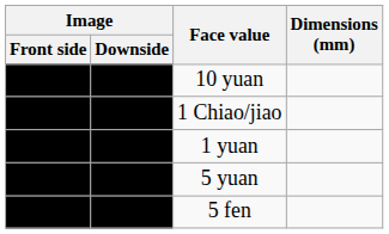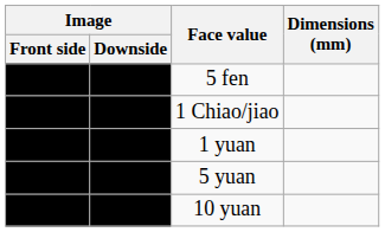 <table class="wikitable" style="font-size: 90%; text-align:center">
 <tr>
 <th colspan="2">Image</th>
 <th rowspan="2">Face value</th>
 <th rowspan="2">Dimensions<br>(mm)</th>
 </tr>
 <tr>
 <th>Front side</th>
 <th>Downside</th>
 </tr>
 <tr>
 <td bgcolor="#000000"></td>
 <td bgcolor="#000000"></td>
-<td><big>10 yuan</big></td>
+<td><big>5 fen</big></td>
 <td></td>
 </tr>
 <tr>
 <td bgcolor="#000000"></td>
 <td bgcolor="#000000"></td>
 <td><big>1 Chiao/jiao</big></td>
 <td></td>
 </tr>
 <tr>
 <td bgcolor="#000000"></td>
 <td bgcolor="#000000"></td>
 <td><big>1 yuan</big></td>
 <td></td>
 </tr>
 <tr>
 <td bgcolor="#000000"></td>
 <td bgcolor="#000000"></td>
 <td><big>5 yuan</big></td>
 <td></td>
 </tr>
 <tr>
 <td bgcolor="#000000"></td>
 <td bgcolor="#000000"></td>
-<td><big>5 fen</big></td>
+<td><big>10 yuan</big></td>
 <td></td>
 </tr>
 </table>
